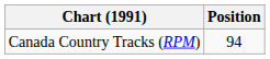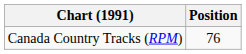 <table class="wikitable sortable">
 <tr>
 <th scope="col">Chart (1991)</th>
 <th scope="col">Position</th>
 </tr>
 <tr>
 <td>Canada Country Tracks (<em><a href='#'>RPM</a></em>)</td>
-<td align="center">94</td>
+<td align="center">76</td>
 </tr>
 </table>
